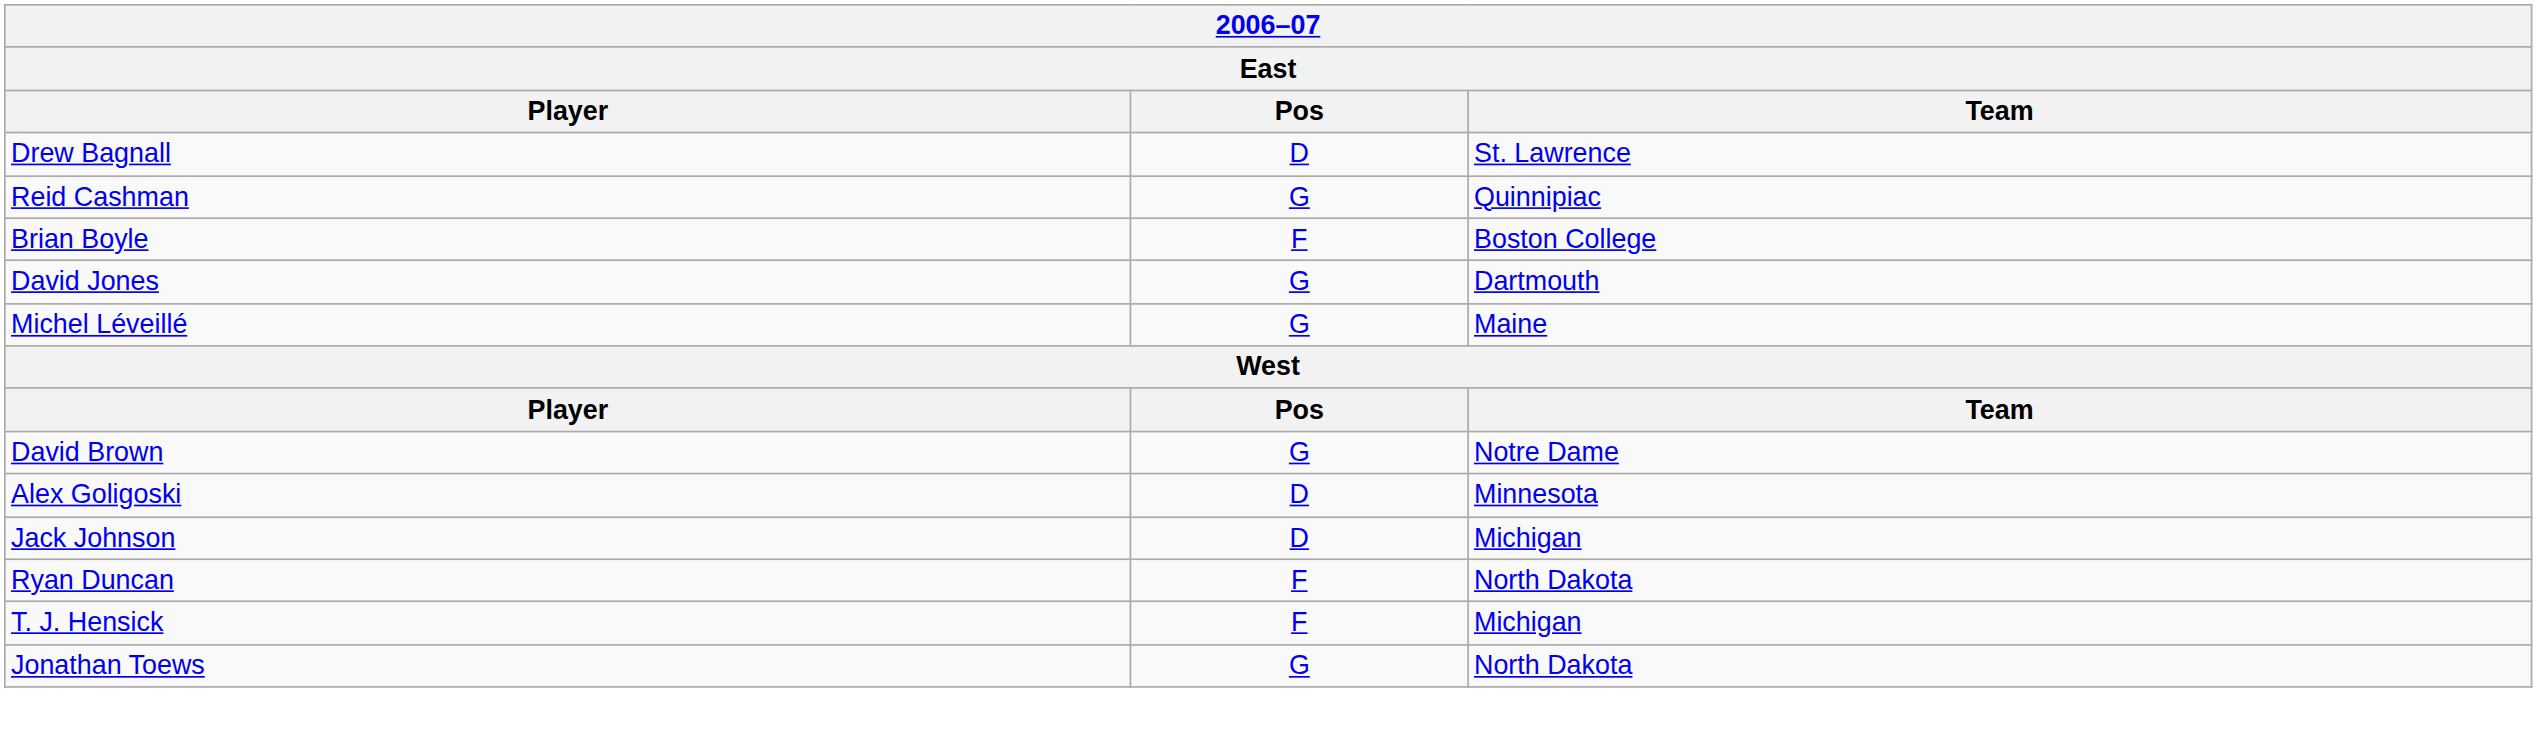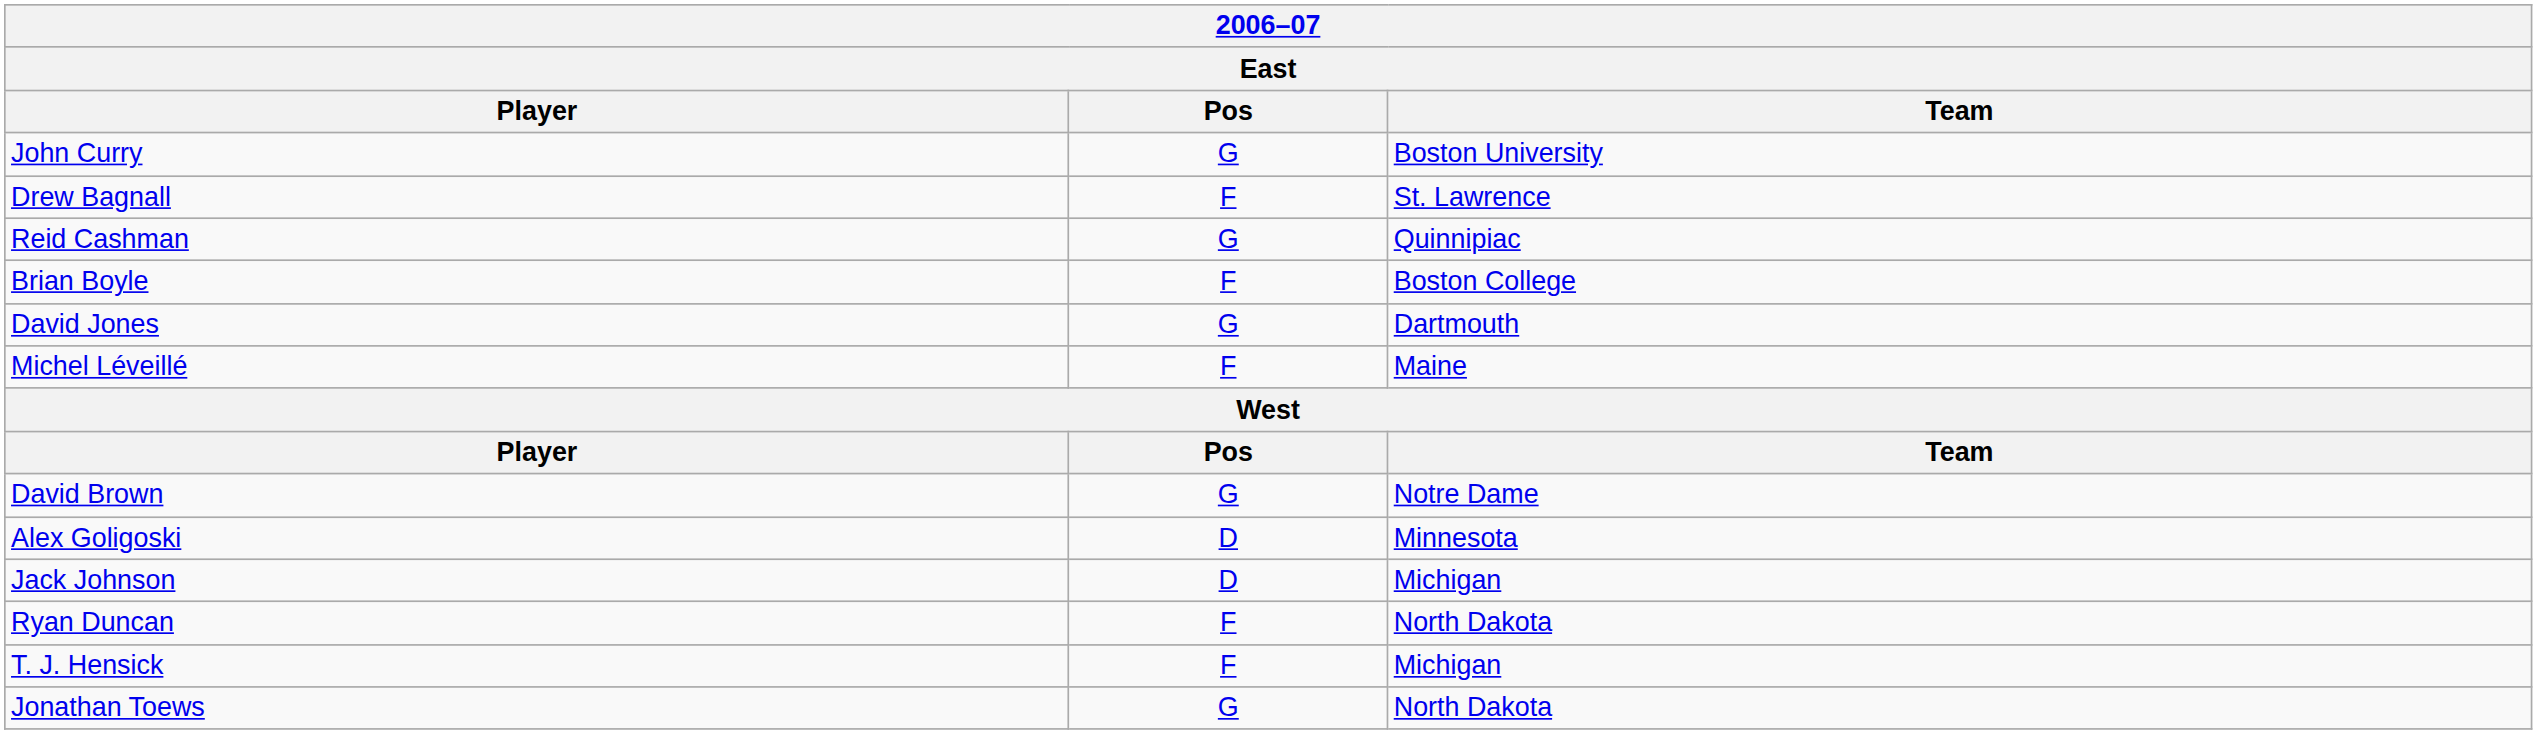 <table class="wikitable" width=95%>
 <tr>
 <th colspan=3><a href='#'>2006–07</a></th>
 </tr>
 <tr>
 <th colspan=3><strong>East</strong></th>
 </tr>
 <tr>
 <th>Player</th>
 <th>Pos</th>
 <th>Team</th>
 </tr>
 <tr>
+<td><a href='#'>John Curry</a></td>
+<td style="text-align:center;"><a href='#'>G</a></td>
+<td><a href='#'>Boston University</a></td>
+</tr>
+<tr>
 <td><a href='#'>Drew Bagnall</a></td>
-<td style="text-align:center;"><a href='#'>D</a></td>
+<td style="text-align:center;"><a href='#'>F</a></td>
 <td><a href='#'>St. Lawrence</a></td>
 </tr>
 <tr>
 <td><a href='#'>Reid Cashman</a></td>
 <td style="text-align:center;"><a href='#'>G</a></td>
 <td><a href='#'>Quinnipiac</a></td>
 </tr>
 <tr>
 <td><a href='#'>Brian Boyle</a></td>
 <td style="text-align:center;"><a href='#'>F</a></td>
 <td><a href='#'>Boston College</a></td>
 </tr>
 <tr>
 <td><a href='#'>David Jones</a></td>
 <td style="text-align:center;"><a href='#'>G</a></td>
 <td><a href='#'>Dartmouth</a></td>
 </tr>
 <tr>
 <td><a href='#'>Michel Léveillé</a></td>
-<td style="text-align:center;"><a href='#'>G</a></td>
+<td style="text-align:center;"><a href='#'>F</a></td>
 <td><a href='#'>Maine</a></td>
 </tr>
 <tr>
 <th colspan=3><strong>West</strong></th>
 </tr>
 <tr>
 <th>Player</th>
 <th>Pos</th>
 <th>Team</th>
 </tr>
 <tr>
 <td><a href='#'>David Brown</a></td>
 <td style="text-align:center;"><a href='#'>G</a></td>
 <td><a href='#'>Notre Dame</a></td>
 </tr>
 <tr>
 <td><a href='#'>Alex Goligoski</a></td>
 <td style="text-align:center;"><a href='#'>D</a></td>
 <td><a href='#'>Minnesota</a></td>
 </tr>
 <tr>
 <td><a href='#'>Jack Johnson</a></td>
 <td style="text-align:center;"><a href='#'>D</a></td>
 <td><a href='#'>Michigan</a></td>
 </tr>
 <tr>
 <td><a href='#'>Ryan Duncan</a></td>
 <td style="text-align:center;"><a href='#'>F</a></td>
 <td><a href='#'>North Dakota</a></td>
 </tr>
 <tr>
 <td><a href='#'>T. J. Hensick</a></td>
 <td style="text-align:center;"><a href='#'>F</a></td>
 <td><a href='#'>Michigan</a></td>
 </tr>
 <tr>
 <td><a href='#'>Jonathan Toews</a></td>
 <td style="text-align:center;"><a href='#'>G</a></td>
 <td><a href='#'>North Dakota</a></td>
 </tr>
 </table>
